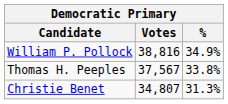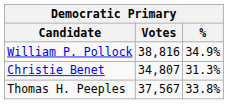 <table class=wikitable>
 <tr>
 <th colspan=3>Democratic Primary</th>
 </tr>
 <tr>
 <th>Candidate</th>
 <th>Votes</th>
 <th>%</th>
 </tr>
 <tr>
 <td><a href='#'>William P. Pollock</a></td>
 <td align="right">38,816</td>
 <td align="right">34.9%</td>
 </tr>
 <tr>
+<td><a href='#'>Christie Benet</a></td>
+<td align="right">34,807</td>
+<td align="right">31.3%</td>
+</tr>
+<tr>
 <td>Thomas H. Peeples</td>
 <td align="right">37,567</td>
 <td align="right">33.8%</td>
 </tr>
-<tr>
-<td><a href='#'>Christie Benet</a></td>
-<td align="right">34,807</td>
-<td align="right">31.3%</td>
-</tr>
 </table>
